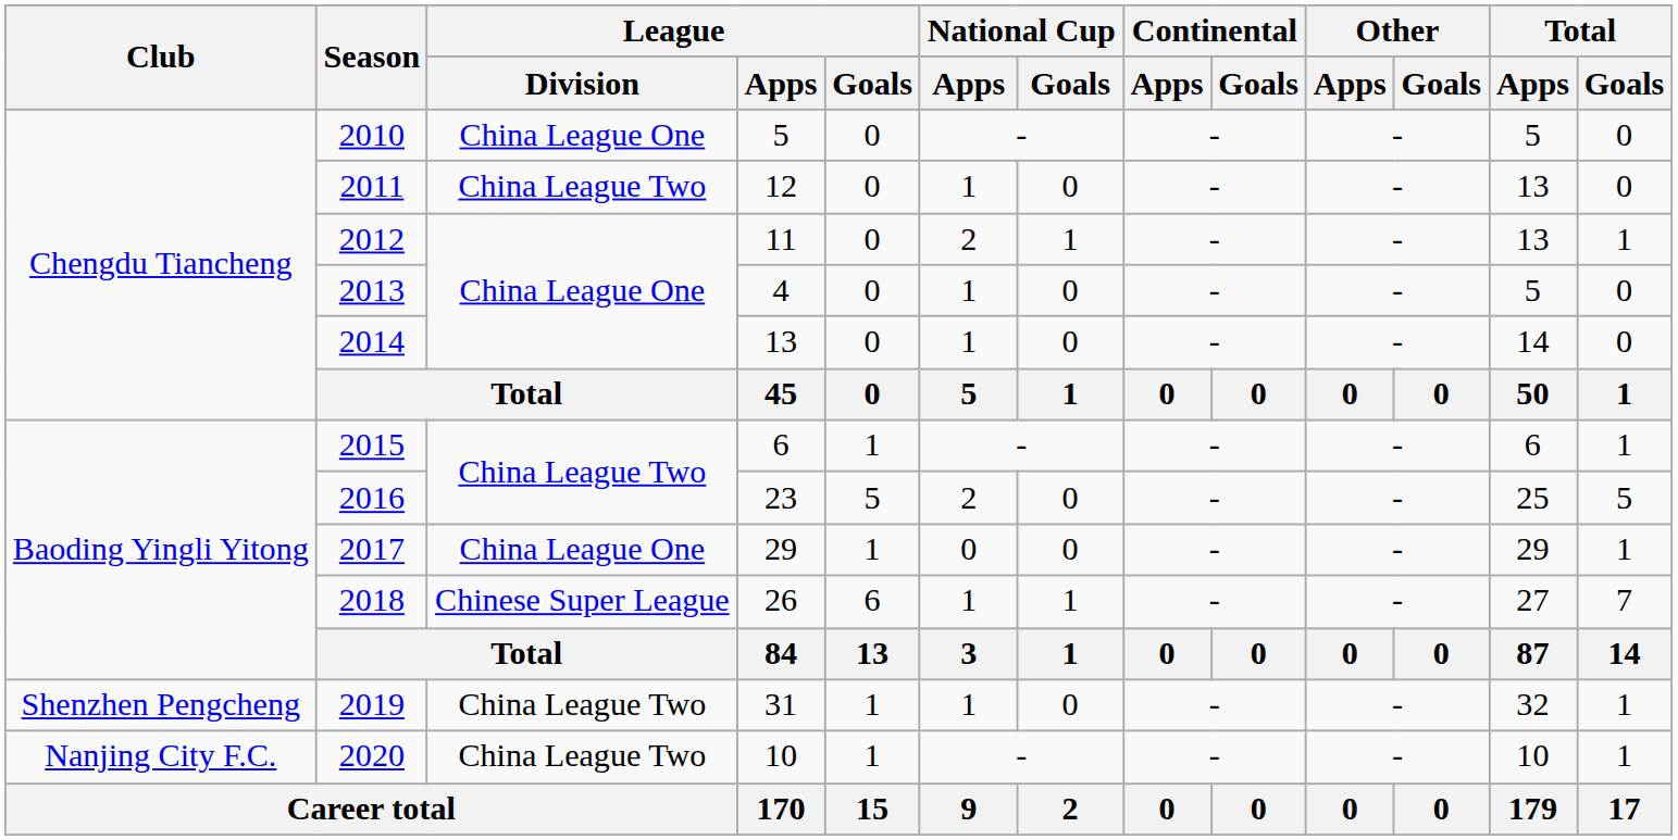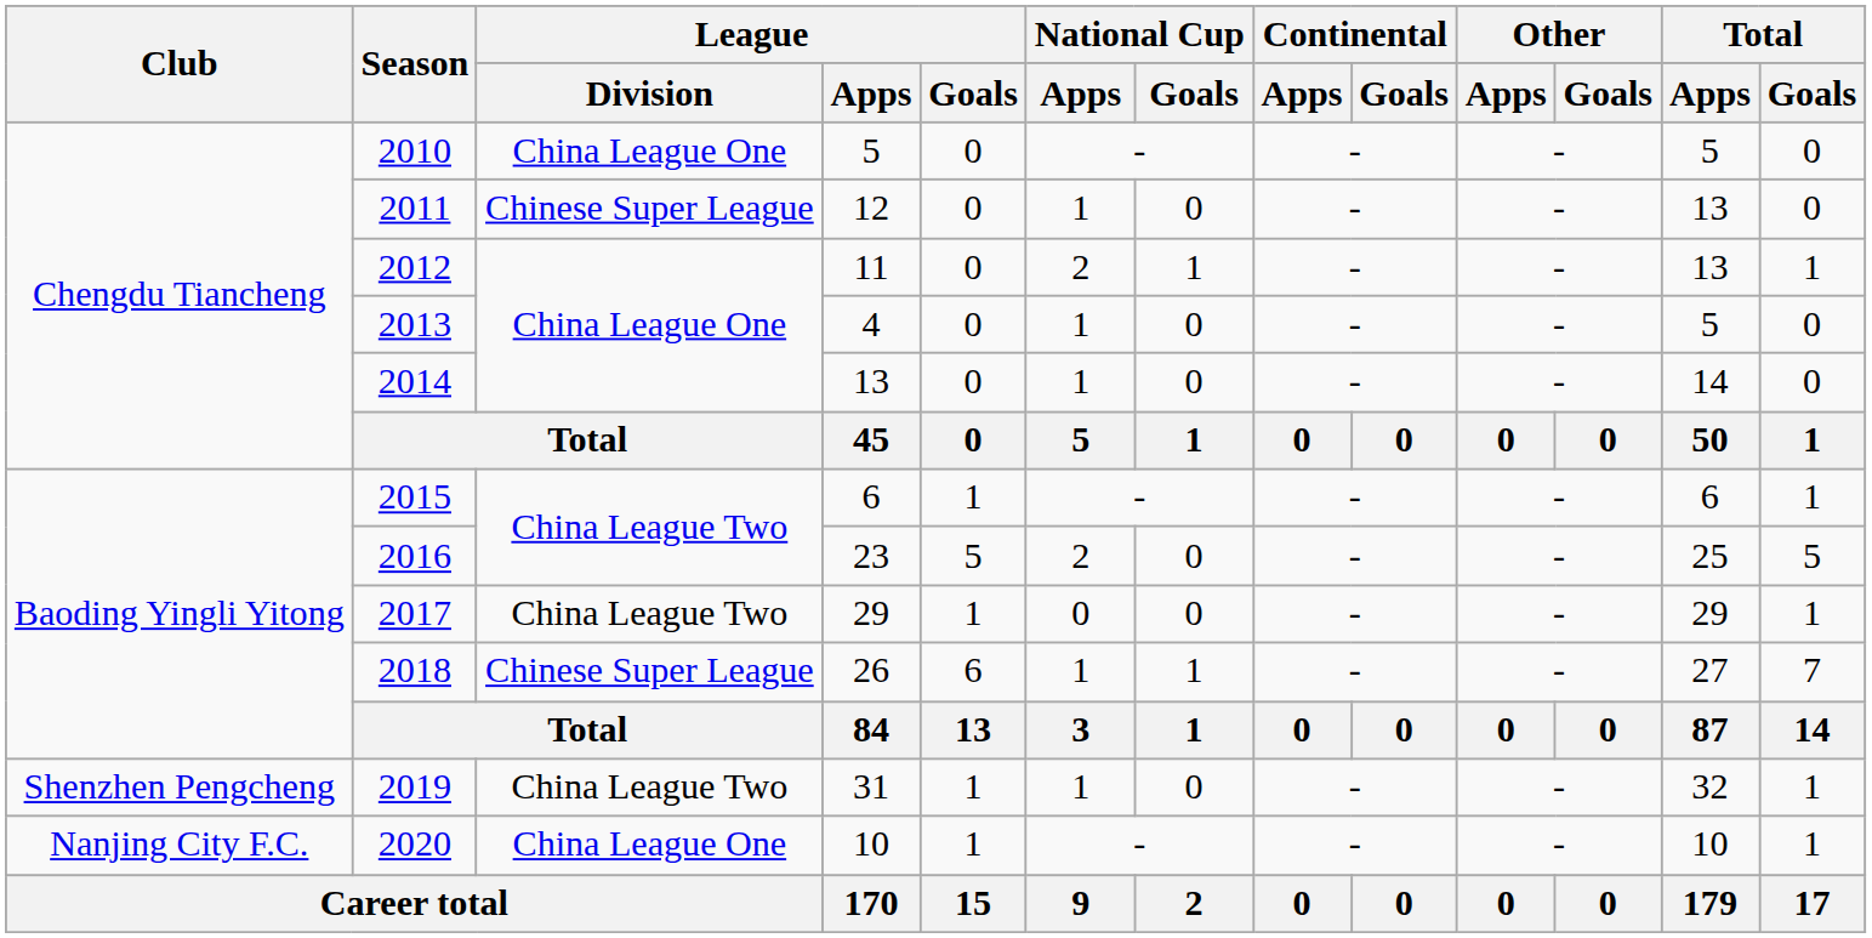 <table class="wikitable" style="text-align: center">
 <tr>
 <th rowspan="2">Club</th>
 <th rowspan="2">Season</th>
 <th colspan="3">League</th>
 <th colspan="2">National Cup</th>
 <th colspan="2">Continental</th>
 <th colspan="2">Other</th>
 <th colspan="2">Total</th>
 </tr>
 <tr>
 <th>Division</th>
 <th>Apps</th>
 <th>Goals</th>
 <th>Apps</th>
 <th>Goals</th>
 <th>Apps</th>
 <th>Goals</th>
 <th>Apps</th>
 <th>Goals</th>
 <th>Apps</th>
 <th>Goals</th>
 </tr>
 <tr>
 <td rowspan=6><a href='#'>Chengdu Tiancheng</a></td>
 <td><a href='#'>2010</a></td>
 <td><a href='#'>China League One</a></td>
 <td>5</td>
 <td>0</td>
 <td colspan="2">-</td>
 <td colspan="2">-</td>
 <td colspan="2">-</td>
 <td>5</td>
 <td>0</td>
 </tr>
 <tr>
 <td><a href='#'>2011</a></td>
-<td><a href='#'>China League Two</a></td>
+<td><a href='#'>Chinese Super League</a></td>
 <td>12</td>
 <td>0</td>
 <td>1</td>
 <td>0</td>
 <td colspan="2">-</td>
 <td colspan="2">-</td>
 <td>13</td>
 <td>0</td>
 </tr>
 <tr>
 <td><a href='#'>2012</a></td>
 <td rowspan="3"><a href='#'>China League One</a></td>
 <td>11</td>
 <td>0</td>
 <td>2</td>
 <td>1</td>
 <td colspan="2">-</td>
 <td colspan="2">-</td>
 <td>13</td>
 <td>1</td>
 </tr>
 <tr>
 <td><a href='#'>2013</a></td>
 <td>4</td>
 <td>0</td>
 <td>1</td>
 <td>0</td>
 <td colspan="2">-</td>
 <td colspan="2">-</td>
 <td>5</td>
 <td>0</td>
 </tr>
 <tr>
 <td><a href='#'>2014</a></td>
 <td>13</td>
 <td>0</td>
 <td>1</td>
 <td>0</td>
 <td colspan="2">-</td>
 <td colspan="2">-</td>
 <td>14</td>
 <td>0</td>
 </tr>
 <tr>
 <th colspan="2">Total</th>
 <th>45</th>
 <th>0</th>
 <th>5</th>
 <th>1</th>
 <th>0</th>
 <th>0</th>
 <th>0</th>
 <th>0</th>
 <th>50</th>
 <th>1</th>
 </tr>
 <tr>
 <td rowspan=5><a href='#'>Baoding Yingli Yitong</a></td>
 <td><a href='#'>2015</a></td>
 <td rowspan="2"><a href='#'>China League Two</a></td>
 <td>6</td>
 <td>1</td>
 <td colspan="2">-</td>
 <td colspan="2">-</td>
 <td colspan="2">-</td>
 <td>6</td>
 <td>1</td>
 </tr>
 <tr>
 <td><a href='#'>2016</a></td>
 <td>23</td>
 <td>5</td>
 <td>2</td>
 <td>0</td>
 <td colspan="2">-</td>
 <td colspan="2">-</td>
 <td>25</td>
 <td>5</td>
 </tr>
 <tr>
 <td><a href='#'>2017</a></td>
-<td><a href='#'>China League One</a></td>
+<td>China League Two</td>
 <td>29</td>
 <td>1</td>
 <td>0</td>
 <td>0</td>
 <td colspan="2">-</td>
 <td colspan="2">-</td>
 <td>29</td>
 <td>1</td>
 </tr>
 <tr>
 <td><a href='#'>2018</a></td>
 <td><a href='#'>Chinese Super League</a></td>
 <td>26</td>
 <td>6</td>
 <td>1</td>
 <td>1</td>
 <td colspan="2">-</td>
 <td colspan="2">-</td>
 <td>27</td>
 <td>7</td>
 </tr>
 <tr>
 <th colspan="2">Total</th>
 <th>84</th>
 <th>13</th>
 <th>3</th>
 <th>1</th>
 <th>0</th>
 <th>0</th>
 <th>0</th>
 <th>0</th>
 <th>87</th>
 <th>14</th>
 </tr>
 <tr>
 <td><a href='#'>Shenzhen Pengcheng</a></td>
 <td><a href='#'>2019</a></td>
 <td>China League Two</td>
 <td>31</td>
 <td>1</td>
 <td>1</td>
 <td>0</td>
 <td colspan="2">-</td>
 <td colspan="2">-</td>
 <td>32</td>
 <td>1</td>
 </tr>
 <tr>
 <td><a href='#'>Nanjing City F.C.</a></td>
 <td><a href='#'>2020</a></td>
-<td>China League Two</td>
+<td><a href='#'>China League One</a></td>
 <td>10</td>
 <td>1</td>
 <td colspan="2">-</td>
 <td colspan="2">-</td>
 <td colspan="2">-</td>
 <td>10</td>
 <td>1</td>
 </tr>
 <tr>
 <th colspan=3>Career total</th>
 <th>170</th>
 <th>15</th>
 <th>9</th>
 <th>2</th>
 <th>0</th>
 <th>0</th>
 <th>0</th>
 <th>0</th>
 <th>179</th>
 <th>17</th>
 </tr>
 </table>
